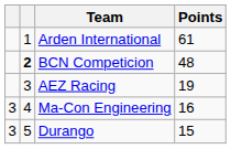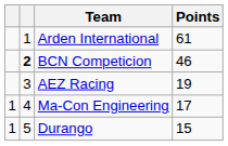 <table class="wikitable" style="font-size: 85%;">
 <tr>
 <th></th>
 <th></th>
 <th>Team</th>
 <th>Points</th>
 </tr>
 <tr>
 <td align="left"></td>
 <td align="center">1</td>
 <td> <a href='#'>Arden International</a></td>
 <td>61</td>
 </tr>
 <tr>
 <td align="left"></td>
 <td align="center"><strong>2</strong></td>
 <td> <a href='#'>BCN Competicion</a></td>
-<td>48</td>
+<td>46</td>
 </tr>
 <tr>
 <td align="left"></td>
 <td align="center">3</td>
 <td> <a href='#'>AEZ Racing</a></td>
 <td>19</td>
 </tr>
 <tr>
-<td align="left"> 3</td>
+<td align="left"> 1</td>
 <td align="center">4</td>
 <td> <a href='#'>Ma-Con Engineering</a></td>
-<td>16</td>
+<td>17</td>
 </tr>
 <tr>
-<td align="left"> 3</td>
+<td align="left"> 1</td>
 <td align="center">5</td>
 <td> <a href='#'>Durango</a></td>
 <td>15</td>
 </tr>
 </table>
